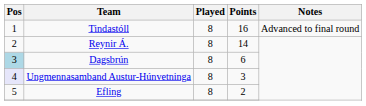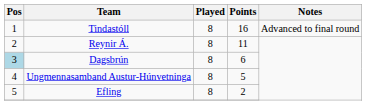 <table class="wikitable" style="text-align: center;">
 <tr>
 <th>Pos</th>
 <th>Team</th>
 <th>Played</th>
 <th>Points</th>
 <th>Notes</th>
 </tr>
 <tr>
 <td>1</td>
 <td><a href='#'>Tindastóll</a></td>
 <td>8</td>
 <td>16</td>
 <td align="center" rowspan="1">Advanced to final round</td>
 </tr>
 <tr>
 <td>2</td>
 <td><a href='#'>Reynir Á.</a></td>
 <td>8</td>
-<td>14</td>
+<td>11</td>
 </tr>
 <tr>
 <td style="background: lightblue;">3</td>
 <td><a href='#'>Dagsbrún</a></td>
 <td>8</td>
 <td>6</td>
 </tr>
 <tr>
-<td style="background: lavender;">4</td>
+<td>4</td>
 <td><a href='#'>Ungmennasamband Austur-Húnvetninga</a></td>
 <td>8</td>
-<td>3</td>
+<td>5</td>
 </tr>
 <tr>
 <td>5</td>
 <td><a href='#'>Efling</a></td>
 <td>8</td>
 <td>2</td>
 </tr>
 <tr>
 </tr>
 </table>
